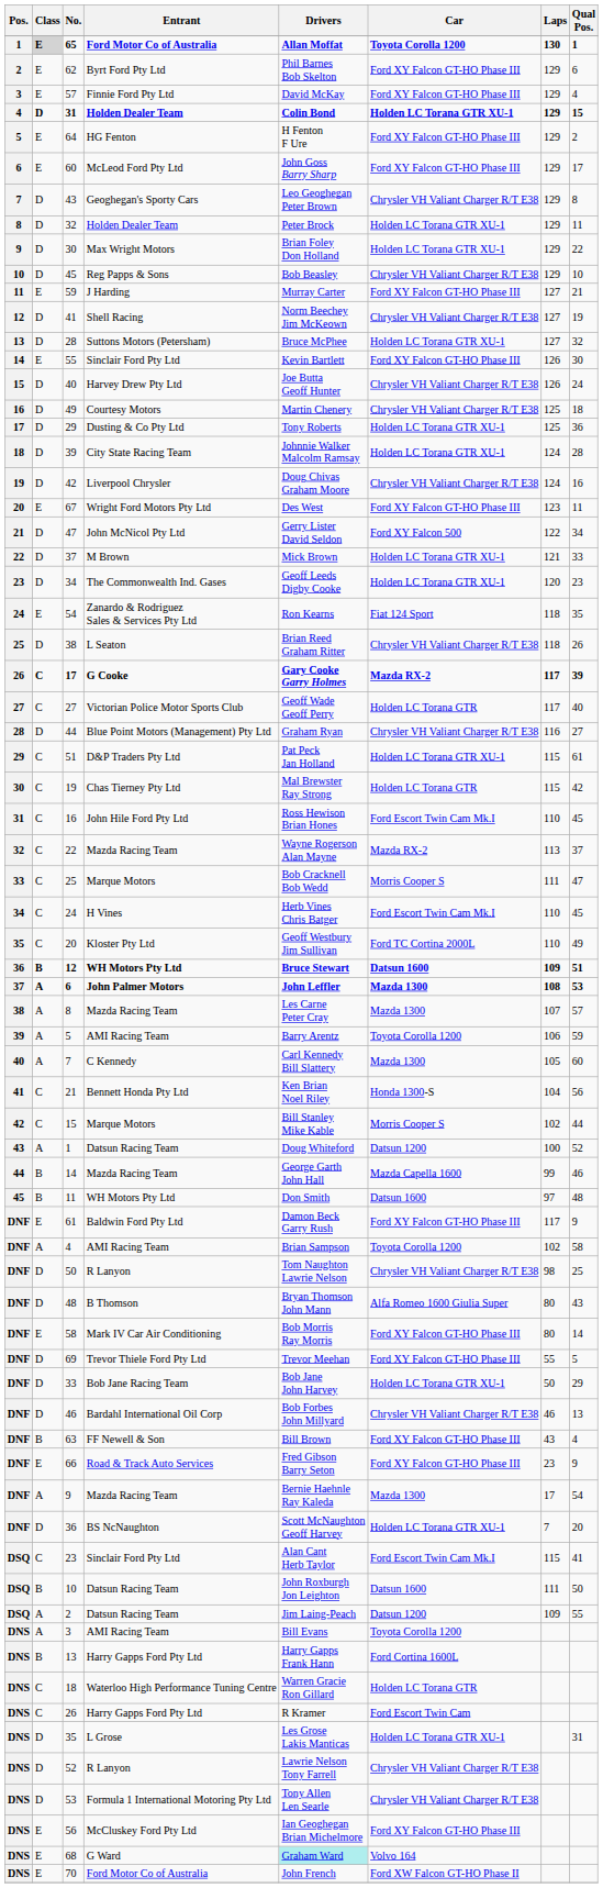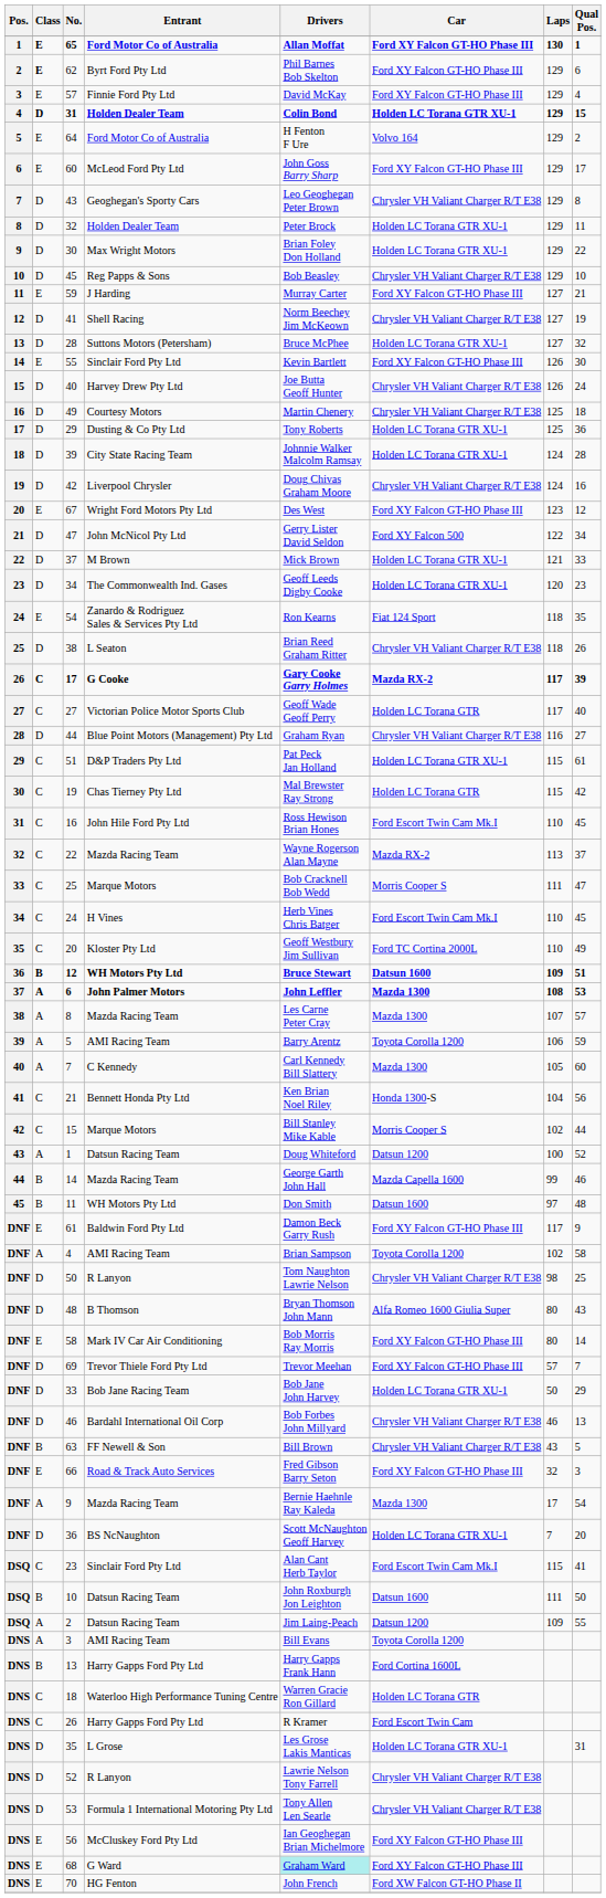 <table class="wikitable sortable" style="font-size: 95%;">
 <tr>
 <th>Pos.</th>
 <th>Class</th>
 <th>No.</th>
 <th>Entrant</th>
 <th>Drivers</th>
 <th>Car</th>
 <th>Laps</th>
 <th>Qual<br>Pos.</th>
 </tr>
 <tr>
 </tr>
 <tr style="font-weight:bold">
 <th>1</th>
-<td style="background: lightgrey;">E</td>
+<td>E</td>
 <td>65</td>
 <td><a href='#'>Ford Motor Co of Australia</a></td>
 <td> <a href='#'>Allan Moffat</a></td>
-<td><a href='#'>Toyota Corolla 1200</a></td>
+<td><a href='#'>Ford XY Falcon GT-HO Phase III</a></td>
 <td>130</td>
 <td>1</td>
 </tr>
 <tr>
 <th>2</th>
-<td>E</td>
+<td><strong>E</strong></td>
 <td>62</td>
 <td>Byrt Ford Pty Ltd</td>
 <td> <a href='#'>Phil Barnes</a><br> <a href='#'>Bob Skelton</a></td>
 <td><a href='#'>Ford XY Falcon GT-HO Phase III</a></td>
 <td>129</td>
 <td>6</td>
 </tr>
 <tr>
 <th>3</th>
 <td>E</td>
 <td>57</td>
 <td>Finnie Ford Pty Ltd</td>
 <td> <a href='#'>David McKay</a></td>
 <td><a href='#'>Ford XY Falcon GT-HO Phase III</a></td>
 <td>129</td>
 <td>4</td>
 </tr>
 <tr style="font-weight:bold">
 <th>4</th>
 <td>D</td>
 <td>31</td>
 <td><a href='#'>Holden Dealer Team</a></td>
 <td> <a href='#'>Colin Bond</a></td>
 <td><a href='#'>Holden LC Torana GTR XU-1</a></td>
 <td>129</td>
 <td>15</td>
 </tr>
 <tr>
 <th>5</th>
 <td>E</td>
 <td>64</td>
-<td>HG Fenton</td>
+<td><a href='#'>Ford Motor Co of Australia</a></td>
 <td> H Fenton<br> F Ure</td>
-<td><a href='#'>Ford XY Falcon GT-HO Phase III</a></td>
+<td><a href='#'>Volvo 164</a></td>
 <td>129</td>
 <td>2</td>
 </tr>
 <tr>
 <th>6</th>
 <td>E</td>
 <td>60</td>
 <td>McLeod Ford Pty Ltd</td>
 <td> <a href='#'>John Goss</a><br><em> <a href='#'>Barry Sharp</a></em></td>
 <td><a href='#'>Ford XY Falcon GT-HO Phase III</a></td>
 <td>129</td>
 <td>17</td>
 </tr>
 <tr>
 <th>7</th>
 <td>D</td>
 <td>43</td>
 <td>Geoghegan's Sporty Cars</td>
 <td> <a href='#'>Leo Geoghegan</a><br> <a href='#'>Peter Brown</a></td>
 <td><a href='#'>Chrysler VH Valiant Charger R/T E38</a></td>
 <td>129</td>
 <td>8</td>
 </tr>
 <tr>
 <th>8</th>
 <td>D</td>
 <td>32</td>
 <td><a href='#'>Holden Dealer Team</a></td>
 <td> <a href='#'>Peter Brock</a></td>
 <td><a href='#'>Holden LC Torana GTR XU-1</a></td>
 <td>129</td>
 <td>11</td>
 </tr>
 <tr>
 <th>9</th>
 <td>D</td>
 <td>30</td>
 <td>Max Wright Motors</td>
 <td> <a href='#'>Brian Foley</a><br> <a href='#'>Don Holland</a></td>
 <td><a href='#'>Holden LC Torana GTR XU-1</a></td>
 <td>129</td>
 <td>22</td>
 </tr>
 <tr>
 <th>10</th>
 <td>D</td>
 <td>45</td>
 <td>Reg Papps & Sons</td>
 <td> <a href='#'>Bob Beasley</a></td>
 <td><a href='#'>Chrysler VH Valiant Charger R/T E38</a></td>
 <td>129</td>
 <td>10</td>
 </tr>
 <tr>
 <th>11</th>
 <td>E</td>
 <td>59</td>
 <td>J Harding</td>
 <td> <a href='#'>Murray Carter</a></td>
 <td><a href='#'>Ford XY Falcon GT-HO Phase III</a></td>
 <td>127</td>
 <td>21</td>
 </tr>
 <tr>
 <th>12</th>
 <td>D</td>
 <td>41</td>
 <td>Shell Racing</td>
 <td> <a href='#'>Norm Beechey</a><br> <a href='#'>Jim McKeown</a></td>
 <td><a href='#'>Chrysler VH Valiant Charger R/T E38</a></td>
 <td>127</td>
 <td>19</td>
 </tr>
 <tr>
 <th>13</th>
 <td>D</td>
 <td>28</td>
 <td>Suttons Motors (Petersham)</td>
 <td> <a href='#'>Bruce McPhee</a></td>
 <td><a href='#'>Holden LC Torana GTR XU-1</a></td>
 <td>127</td>
 <td>32</td>
 </tr>
 <tr>
 <th>14</th>
 <td>E</td>
 <td>55</td>
 <td>Sinclair Ford Pty Ltd</td>
 <td> <a href='#'>Kevin Bartlett</a></td>
 <td><a href='#'>Ford XY Falcon GT-HO Phase III</a></td>
 <td>126</td>
 <td>30</td>
 </tr>
 <tr>
 <th>15</th>
 <td>D</td>
 <td>40</td>
 <td>Harvey Drew Pty Ltd</td>
 <td> <a href='#'>Joe Butta</a><br> <a href='#'>Geoff Hunter</a></td>
 <td><a href='#'>Chrysler VH Valiant Charger R/T E38</a></td>
 <td>126</td>
 <td>24</td>
 </tr>
 <tr>
 <th>16</th>
 <td>D</td>
 <td>49</td>
 <td>Courtesy Motors</td>
 <td> <a href='#'>Martin Chenery</a></td>
 <td><a href='#'>Chrysler VH Valiant Charger R/T E38</a></td>
 <td>125</td>
 <td>18</td>
 </tr>
 <tr>
 <th>17</th>
 <td>D</td>
 <td>29</td>
 <td>Dusting & Co Pty Ltd</td>
 <td> <a href='#'>Tony Roberts</a></td>
 <td><a href='#'>Holden LC Torana GTR XU-1</a></td>
 <td>125</td>
 <td>36</td>
 </tr>
 <tr>
 <th>18</th>
 <td>D</td>
 <td>39</td>
 <td>City State Racing Team</td>
 <td> <a href='#'>Johnnie Walker</a><br> <a href='#'>Malcolm Ramsay</a></td>
 <td><a href='#'>Holden LC Torana GTR XU-1</a></td>
 <td>124</td>
 <td>28</td>
 </tr>
 <tr>
 <th>19</th>
 <td>D</td>
 <td>42</td>
 <td>Liverpool Chrysler</td>
 <td> <a href='#'>Doug Chivas</a><br> <a href='#'>Graham Moore</a></td>
 <td><a href='#'>Chrysler VH Valiant Charger R/T E38</a></td>
 <td>124</td>
 <td>16</td>
 </tr>
 <tr>
 <th>20</th>
 <td>E</td>
 <td>67</td>
 <td>Wright Ford Motors Pty Ltd</td>
 <td> <a href='#'>Des West</a></td>
 <td><a href='#'>Ford XY Falcon GT-HO Phase III</a></td>
 <td>123</td>
-<td>11</td>
+<td>12</td>
 </tr>
 <tr>
 <th>21</th>
 <td>D</td>
 <td>47</td>
 <td>John McNicol Pty Ltd</td>
 <td> <a href='#'>Gerry Lister</a><br> <a href='#'>David Seldon</a></td>
 <td><a href='#'>Ford XY Falcon 500</a></td>
 <td>122</td>
 <td>34</td>
 </tr>
 <tr>
 <th>22</th>
 <td>D</td>
 <td>37</td>
 <td>M Brown</td>
 <td> <a href='#'>Mick Brown</a></td>
 <td><a href='#'>Holden LC Torana GTR XU-1</a></td>
 <td>121</td>
 <td>33</td>
 </tr>
 <tr>
 <th>23</th>
 <td>D</td>
 <td>34</td>
 <td>The Commonwealth Ind. Gases</td>
 <td> <a href='#'>Geoff Leeds</a><br> <a href='#'>Digby Cooke</a></td>
 <td><a href='#'>Holden LC Torana GTR XU-1</a></td>
 <td>120</td>
 <td>23</td>
 </tr>
 <tr>
 <th>24</th>
 <td>E</td>
 <td>54</td>
 <td>Zanardo & Rodriguez <br>Sales & Services Pty Ltd</td>
 <td> <a href='#'>Ron Kearns</a></td>
 <td><a href='#'>Fiat 124 Sport</a></td>
 <td>118</td>
 <td>35</td>
 </tr>
 <tr>
 <th>25</th>
 <td>D</td>
 <td>38</td>
 <td>L Seaton</td>
 <td> <a href='#'>Brian Reed</a><br> <a href='#'>Graham Ritter</a></td>
 <td><a href='#'>Chrysler VH Valiant Charger R/T E38</a></td>
 <td>118</td>
 <td>26</td>
 </tr>
 <tr style="font-weight:bold">
 <th>26</th>
 <td>C</td>
 <td>17</td>
 <td>G Cooke</td>
 <td> <a href='#'>Gary Cooke</a><br><em> <a href='#'>Garry Holmes</a></em></td>
 <td><a href='#'>Mazda RX-2</a></td>
 <td>117</td>
 <td>39</td>
 </tr>
 <tr>
 <th>27</th>
 <td>C</td>
 <td>27</td>
 <td>Victorian Police Motor Sports Club</td>
 <td> <a href='#'>Geoff Wade</a><br> <a href='#'>Geoff Perry</a></td>
 <td><a href='#'>Holden LC Torana GTR</a></td>
 <td>117</td>
 <td>40</td>
 </tr>
 <tr>
 <th>28</th>
 <td>D</td>
 <td>44</td>
 <td>Blue Point Motors (Management) Pty Ltd</td>
 <td> <a href='#'>Graham Ryan</a></td>
 <td><a href='#'>Chrysler VH Valiant Charger R/T E38</a></td>
 <td>116</td>
 <td>27</td>
 </tr>
 <tr>
 <th>29</th>
 <td>C</td>
 <td>51</td>
 <td>D&P Traders Pty Ltd</td>
 <td> <a href='#'>Pat Peck</a><br> <a href='#'>Jan Holland</a></td>
 <td><a href='#'>Holden LC Torana GTR XU-1</a></td>
 <td>115</td>
 <td>61</td>
 </tr>
 <tr>
 <th>30</th>
 <td>C</td>
 <td>19</td>
 <td>Chas Tierney Pty Ltd</td>
 <td> <a href='#'>Mal Brewster</a><br> <a href='#'>Ray Strong</a></td>
 <td><a href='#'>Holden LC Torana GTR</a></td>
 <td>115</td>
 <td>42</td>
 </tr>
 <tr>
 <th>31</th>
 <td>C</td>
 <td>16</td>
 <td>John Hile Ford Pty Ltd</td>
 <td> <a href='#'>Ross Hewison</a><br> <a href='#'>Brian Hones</a></td>
 <td><a href='#'>Ford Escort Twin Cam Mk.I</a></td>
 <td>110</td>
 <td>45</td>
 </tr>
 <tr>
 <th>32</th>
 <td>C</td>
 <td>22</td>
 <td>Mazda Racing Team</td>
 <td> <a href='#'>Wayne Rogerson</a><br> <a href='#'>Alan Mayne</a></td>
 <td><a href='#'>Mazda RX-2</a></td>
 <td>113</td>
 <td>37</td>
 </tr>
 <tr>
 <th>33</th>
 <td>C</td>
 <td>25</td>
 <td>Marque Motors</td>
 <td> <a href='#'>Bob Cracknell</a><br> <a href='#'>Bob Wedd</a></td>
 <td><a href='#'>Morris Cooper S</a></td>
 <td>111</td>
 <td>47</td>
 </tr>
 <tr>
 <th>34</th>
 <td>C</td>
 <td>24</td>
 <td>H Vines</td>
 <td> <a href='#'>Herb Vines</a><br> <a href='#'>Chris Batger</a></td>
 <td><a href='#'>Ford Escort Twin Cam Mk.I</a></td>
 <td>110</td>
 <td>45</td>
 </tr>
 <tr>
 <th>35</th>
 <td>C</td>
 <td>20</td>
 <td>Kloster Pty Ltd</td>
 <td> <a href='#'>Geoff Westbury</a><br> <a href='#'>Jim Sullivan</a></td>
 <td><a href='#'>Ford TC Cortina 2000L</a></td>
 <td>110</td>
 <td>49</td>
 </tr>
 <tr style="font-weight:bold">
 <th>36</th>
 <td>B</td>
 <td>12</td>
 <td>WH Motors Pty Ltd</td>
 <td> <a href='#'>Bruce Stewart</a></td>
 <td><a href='#'>Datsun 1600</a></td>
 <td>109</td>
 <td>51</td>
 </tr>
 <tr style="font-weight:bold">
 <th>37</th>
 <td>A</td>
 <td>6</td>
 <td>John Palmer Motors</td>
 <td> <a href='#'>John Leffler</a></td>
 <td><a href='#'>Mazda 1300</a></td>
 <td>108</td>
 <td>53</td>
 </tr>
 <tr>
 <th>38</th>
 <td>A</td>
 <td>8</td>
 <td>Mazda Racing Team</td>
 <td> <a href='#'>Les Carne</a><br> <a href='#'>Peter Cray</a></td>
 <td><a href='#'>Mazda 1300</a></td>
 <td>107</td>
 <td>57</td>
 </tr>
 <tr>
 <th>39</th>
 <td>A</td>
 <td>5</td>
 <td>AMI Racing Team</td>
 <td> <a href='#'>Barry Arentz</a></td>
 <td><a href='#'>Toyota Corolla 1200</a></td>
 <td>106</td>
 <td>59</td>
 </tr>
 <tr>
 <th>40</th>
 <td>A</td>
 <td>7</td>
 <td>C Kennedy</td>
 <td> <a href='#'>Carl Kennedy</a><br> <a href='#'>Bill Slattery</a></td>
 <td><a href='#'>Mazda 1300</a></td>
 <td>105</td>
 <td>60</td>
 </tr>
 <tr>
 <th>41</th>
 <td>C</td>
 <td>21</td>
 <td>Bennett Honda Pty Ltd</td>
 <td> <a href='#'>Ken Brian</a><br> <a href='#'>Noel Riley</a></td>
 <td><a href='#'>Honda 1300</a>-S</td>
 <td>104</td>
 <td>56</td>
 </tr>
 <tr>
 <th>42</th>
 <td>C</td>
 <td>15</td>
 <td>Marque Motors</td>
 <td> <a href='#'>Bill Stanley</a><br> <a href='#'>Mike Kable</a></td>
 <td><a href='#'>Morris Cooper S</a></td>
 <td>102</td>
 <td>44</td>
 </tr>
 <tr>
 <th>43</th>
 <td>A</td>
 <td>1</td>
 <td>Datsun Racing Team</td>
 <td> <a href='#'>Doug Whiteford</a></td>
 <td><a href='#'>Datsun 1200</a></td>
 <td>100</td>
 <td>52</td>
 </tr>
 <tr>
 <th>44</th>
 <td>B</td>
 <td>14</td>
 <td>Mazda Racing Team</td>
 <td> <a href='#'>George Garth</a><br> <a href='#'>John Hall</a></td>
 <td><a href='#'>Mazda Capella 1600</a></td>
 <td>99</td>
 <td>46</td>
 </tr>
 <tr>
 <th>45</th>
 <td>B</td>
 <td>11</td>
 <td>WH Motors Pty Ltd</td>
 <td> <a href='#'>Don Smith</a></td>
 <td><a href='#'>Datsun 1600</a></td>
 <td>97</td>
 <td>48</td>
 </tr>
 <tr>
 <th>DNF</th>
 <td>E</td>
 <td>61</td>
 <td>Baldwin Ford Pty Ltd</td>
 <td> <a href='#'>Damon Beck</a><br> <a href='#'>Garry Rush</a></td>
 <td><a href='#'>Ford XY Falcon GT-HO Phase III</a></td>
 <td>117</td>
 <td>9</td>
 </tr>
 <tr>
 <th>DNF</th>
 <td>A</td>
 <td>4</td>
 <td>AMI Racing Team</td>
 <td> <a href='#'>Brian Sampson</a></td>
 <td><a href='#'>Toyota Corolla 1200</a></td>
 <td>102</td>
 <td>58</td>
 </tr>
 <tr>
 <th>DNF</th>
 <td>D</td>
 <td>50</td>
 <td>R Lanyon</td>
 <td> <a href='#'>Tom Naughton</a><br> <a href='#'>Lawrie Nelson</a></td>
 <td><a href='#'>Chrysler VH Valiant Charger R/T E38</a></td>
 <td>98</td>
 <td>25</td>
 </tr>
 <tr>
 <th>DNF</th>
 <td>D</td>
 <td>48</td>
 <td>B Thomson</td>
 <td> <a href='#'>Bryan Thomson</a><br> <a href='#'>John Mann</a></td>
 <td><a href='#'>Alfa Romeo 1600 Giulia Super</a></td>
 <td>80</td>
 <td>43</td>
 </tr>
 <tr>
 <th>DNF</th>
 <td>E</td>
 <td>58</td>
 <td>Mark IV Car Air Conditioning</td>
 <td> <a href='#'>Bob Morris</a><br> <a href='#'>Ray Morris</a></td>
 <td><a href='#'>Ford XY Falcon GT-HO Phase III</a></td>
 <td>80</td>
 <td>14</td>
 </tr>
 <tr>
 <th>DNF</th>
 <td>D</td>
 <td>69</td>
 <td>Trevor Thiele Ford Pty Ltd</td>
 <td> <a href='#'>Trevor Meehan</a></td>
 <td><a href='#'>Ford XY Falcon GT-HO Phase III</a></td>
-<td>55</td>
-<td>5</td>
+<td>57</td>
+<td>7</td>
 </tr>
 <tr>
 <th>DNF</th>
 <td>D</td>
 <td>33</td>
 <td>Bob Jane Racing Team</td>
 <td> <a href='#'>Bob Jane</a><br> <a href='#'>John Harvey</a></td>
 <td><a href='#'>Holden LC Torana GTR XU-1</a></td>
 <td>50</td>
 <td>29</td>
 </tr>
 <tr>
 <th>DNF</th>
 <td>D</td>
 <td>46</td>
 <td>Bardahl International Oil Corp</td>
 <td> <a href='#'>Bob Forbes</a><br> <a href='#'>John Millyard</a></td>
 <td><a href='#'>Chrysler VH Valiant Charger R/T E38</a></td>
 <td>46</td>
 <td>13</td>
 </tr>
 <tr>
 <th>DNF</th>
 <td>B</td>
 <td>63</td>
 <td>FF Newell & Son</td>
 <td> <a href='#'>Bill Brown</a></td>
-<td><a href='#'>Ford XY Falcon GT-HO Phase III</a></td>
+<td><a href='#'>Chrysler VH Valiant Charger R/T E38</a></td>
 <td>43</td>
-<td>4</td>
+<td>5</td>
 </tr>
 <tr>
 <th>DNF</th>
 <td>E</td>
 <td>66</td>
 <td><a href='#'>Road & Track Auto Services</a></td>
 <td> <a href='#'>Fred Gibson</a><br> <a href='#'>Barry Seton</a></td>
 <td><a href='#'>Ford XY Falcon GT-HO Phase III</a></td>
-<td>23</td>
-<td>9</td>
+<td>32</td>
+<td>3</td>
 </tr>
 <tr>
 <th>DNF</th>
 <td>A</td>
 <td>9</td>
 <td>Mazda Racing Team</td>
 <td> <a href='#'>Bernie Haehnle</a><br> <a href='#'>Ray Kaleda</a></td>
 <td><a href='#'>Mazda 1300</a></td>
 <td>17</td>
 <td>54</td>
 </tr>
 <tr>
 <th>DNF</th>
 <td>D</td>
 <td>36</td>
 <td>BS NcNaughton</td>
 <td> <a href='#'>Scott McNaughton</a><br> <a href='#'>Geoff Harvey</a></td>
 <td><a href='#'>Holden LC Torana GTR XU-1</a></td>
 <td>7</td>
 <td>20</td>
 </tr>
 <tr>
 <th>DSQ</th>
 <td>C</td>
 <td>23</td>
 <td>Sinclair Ford Pty Ltd</td>
 <td> <a href='#'>Alan Cant</a><br> <a href='#'>Herb Taylor</a></td>
 <td><a href='#'>Ford Escort Twin Cam Mk.I</a></td>
 <td>115</td>
 <td>41</td>
 </tr>
 <tr>
 <th>DSQ</th>
 <td>B</td>
 <td>10</td>
 <td>Datsun Racing Team</td>
 <td> <a href='#'>John Roxburgh</a><br> <a href='#'>Jon Leighton</a></td>
 <td><a href='#'>Datsun 1600</a></td>
 <td>111</td>
 <td>50</td>
 </tr>
 <tr>
 <th>DSQ</th>
 <td>A</td>
 <td>2</td>
 <td>Datsun Racing Team</td>
 <td> <a href='#'>Jim Laing-Peach</a></td>
 <td><a href='#'>Datsun 1200</a></td>
 <td>109</td>
 <td>55</td>
 </tr>
 <tr>
 <th>DNS</th>
 <td>A</td>
 <td>3</td>
 <td>AMI Racing Team</td>
 <td> <a href='#'>Bill Evans</a></td>
 <td><a href='#'>Toyota Corolla 1200</a></td>
 <td></td>
 <td></td>
 </tr>
 <tr>
 <th>DNS</th>
 <td>B</td>
 <td>13</td>
 <td>Harry Gapps Ford Pty Ltd</td>
 <td> <a href='#'>Harry Gapps</a><br> <a href='#'>Frank Hann</a></td>
 <td><a href='#'>Ford Cortina 1600L</a></td>
 <td></td>
 <td></td>
 </tr>
 <tr>
 <th>DNS</th>
 <td>C</td>
 <td>18</td>
 <td>Waterloo High Performance Tuning Centre</td>
 <td> <a href='#'>Warren Gracie</a><br> <a href='#'>Ron Gillard</a></td>
 <td><a href='#'>Holden LC Torana GTR</a></td>
 <td></td>
 <td></td>
 </tr>
 <tr>
 <th>DNS</th>
 <td>C</td>
 <td>26</td>
 <td>Harry Gapps Ford Pty Ltd</td>
 <td> R Kramer</td>
 <td><a href='#'>Ford Escort Twin Cam</a></td>
 <td></td>
 <td></td>
 </tr>
 <tr>
 <th>DNS</th>
 <td>D</td>
 <td>35</td>
 <td>L Grose</td>
 <td> <a href='#'>Les Grose</a><br> <a href='#'>Lakis Manticas</a></td>
 <td><a href='#'>Holden LC Torana GTR XU-1</a></td>
 <td></td>
 <td>31</td>
 </tr>
 <tr>
 <th>DNS</th>
 <td>D</td>
 <td>52</td>
 <td>R Lanyon</td>
 <td> <a href='#'>Lawrie Nelson</a><br> <a href='#'>Tony Farrell</a></td>
 <td><a href='#'>Chrysler VH Valiant Charger R/T E38</a></td>
 <td></td>
 <td></td>
 </tr>
 <tr>
 <th>DNS</th>
 <td>D</td>
 <td>53</td>
 <td>Formula 1 International Motoring Pty Ltd</td>
 <td> <a href='#'>Tony Allen</a><br> <a href='#'>Len Searle</a></td>
 <td><a href='#'>Chrysler VH Valiant Charger R/T E38</a></td>
 <td></td>
 <td></td>
 </tr>
 <tr>
 <th>DNS</th>
 <td>E</td>
 <td>56</td>
 <td>McCluskey Ford Pty Ltd</td>
 <td> <a href='#'>Ian Geoghegan</a><br> <a href='#'>Brian Michelmore</a></td>
 <td><a href='#'>Ford XY Falcon GT-HO Phase III</a></td>
 <td></td>
 <td></td>
 </tr>
 <tr>
 <th>DNS</th>
 <td>E</td>
 <td>68</td>
 <td>G Ward</td>
 <td style="background: paleturquoise;"> <a href='#'>Graham Ward</a></td>
-<td><a href='#'>Volvo 164</a></td>
+<td><a href='#'>Ford XY Falcon GT-HO Phase III</a></td>
 <td></td>
 <td></td>
 </tr>
 <tr>
 <th>DNS</th>
 <td>E</td>
 <td>70</td>
-<td><a href='#'>Ford Motor Co of Australia</a></td>
+<td>HG Fenton</td>
 <td> <a href='#'>John French</a></td>
 <td><a href='#'>Ford XW Falcon GT-HO Phase II</a></td>
 <td></td>
 <td></td>
 </tr>
 <tr>
 </tr>
 </table>
